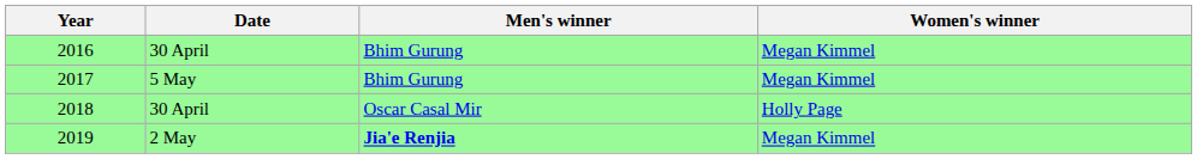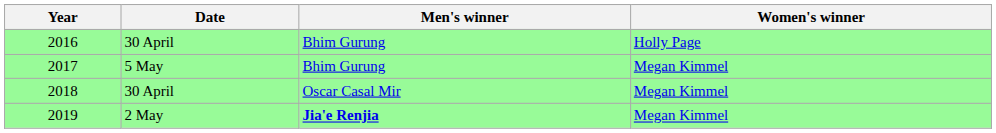 <table class="wikitable" width=60% style="font-size:90%; text-align:left;">
 <tr>
 <th>Year</th>
 <th>Date</th>
 <th>Men's winner</th>
 <th>Women's winner</th>
 </tr>
 <tr bgcolor=palegreen>
 <td align=center>2016</td>
 <td>30 April</td>
 <td> <a href='#'>Bhim Gurung</a></td>
-<td> <a href='#'>Megan Kimmel</a></td>
+<td> <a href='#'>Holly Page</a></td>
 </tr>
 <tr bgcolor=palegreen>
 <td align=center>2017</td>
 <td>5 May</td>
 <td> <a href='#'>Bhim Gurung</a></td>
 <td> <a href='#'>Megan Kimmel</a></td>
 </tr>
 <tr bgcolor=palegreen>
 <td align=center>2018</td>
 <td>30 April</td>
 <td> <a href='#'>Oscar Casal Mir</a></td>
-<td> <a href='#'>Holly Page</a></td>
+<td> <a href='#'>Megan Kimmel</a></td>
 </tr>
 <tr bgcolor=palegreen>
 <td align=center>2019</td>
 <td>2 May</td>
 <td><strong> <a href='#'>Jia'e Renjia</a></strong></td>
 <td> <a href='#'>Megan Kimmel</a></td>
 </tr>
 </table>
